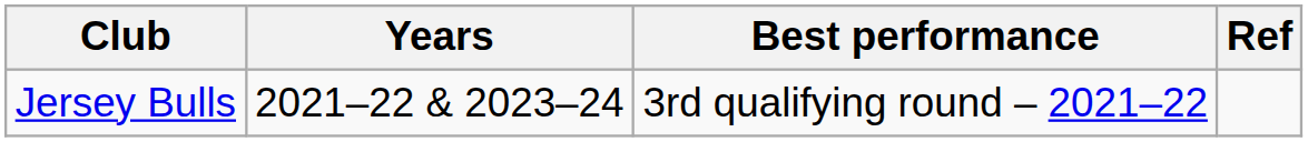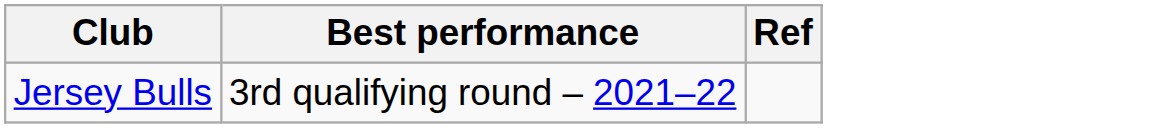 <table class=wikitable style="text-align:left">
 <tr>
 <th>Club</th>
-<th>Years</th>
 <th>Best performance</th>
 <th>Ref</th>
 </tr>
 <tr>
 <td><a href='#'>Jersey Bulls</a></td>
-<td>2021–22 & 2023–24</td>
 <td>3rd qualifying round – <a href='#'>2021–22</a></td>
 <td align=center></td>
 </tr>
 </table>
